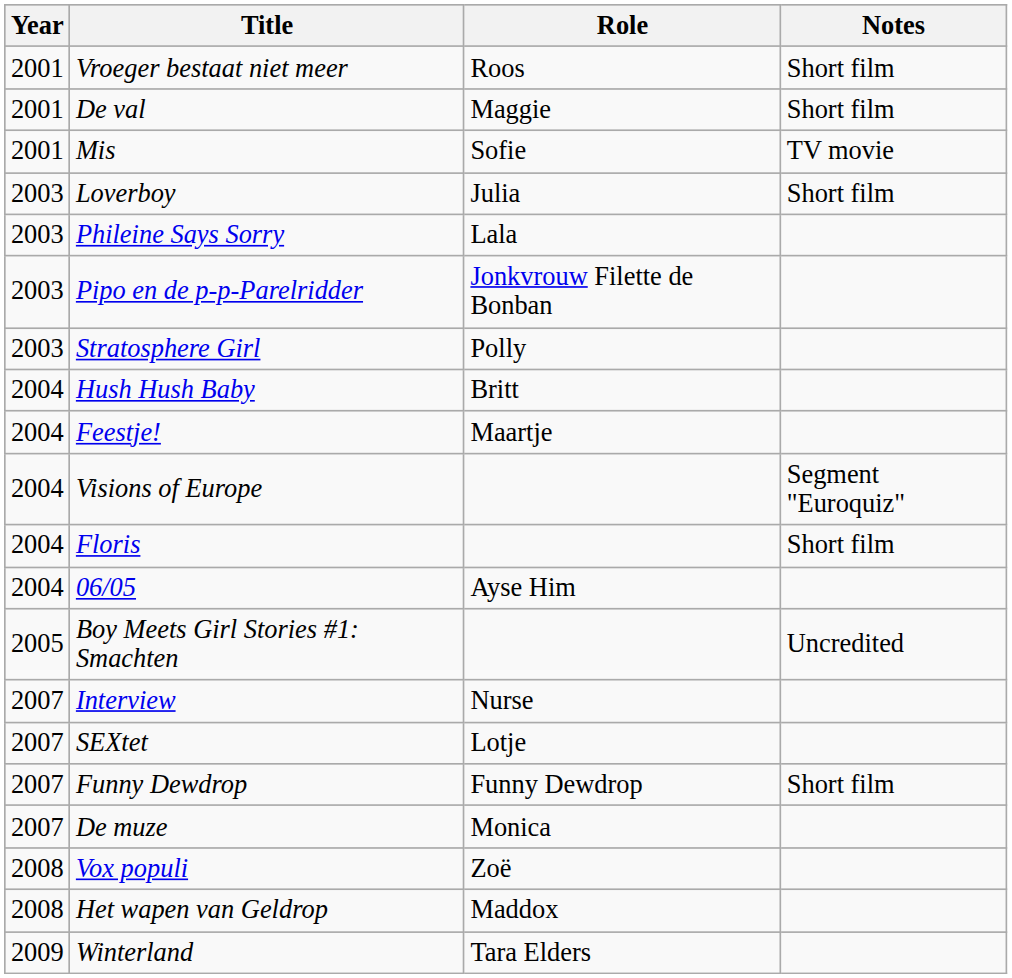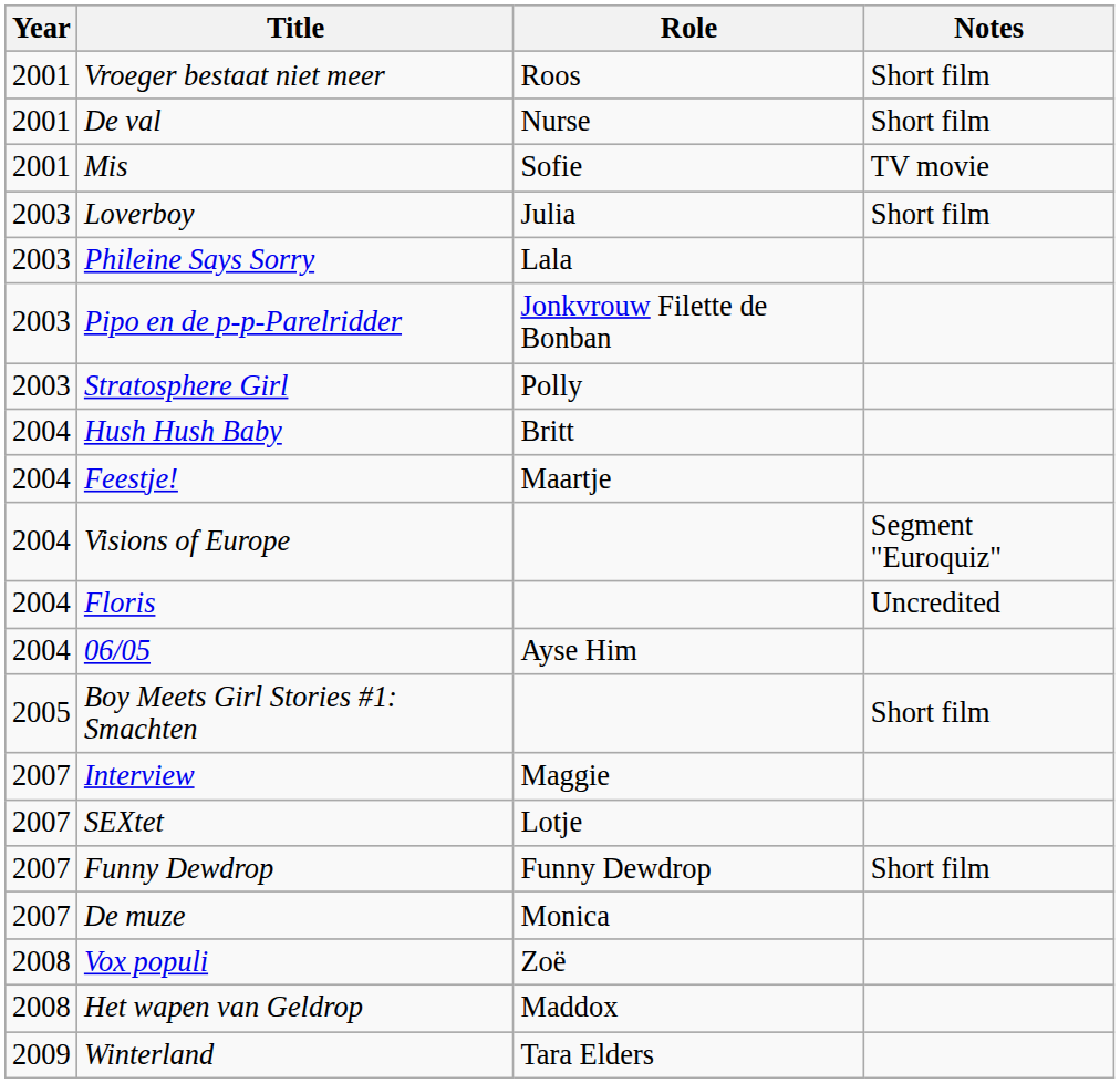 <table class="wikitable sortable">
 <tr>
 <th>Year</th>
 <th>Title</th>
 <th>Role</th>
 <th class="unsortable">Notes</th>
 </tr>
 <tr>
 <td>2001</td>
 <td><em>Vroeger bestaat niet meer</em></td>
 <td>Roos</td>
 <td>Short film</td>
 </tr>
 <tr>
 <td>2001</td>
 <td><em>De val</em></td>
-<td>Maggie</td>
+<td>Nurse</td>
 <td>Short film</td>
 </tr>
 <tr>
 <td>2001</td>
 <td><em>Mis</em></td>
 <td>Sofie</td>
 <td>TV movie</td>
 </tr>
 <tr>
 <td>2003</td>
 <td><em>Loverboy</em></td>
 <td>Julia</td>
 <td>Short film</td>
 </tr>
 <tr>
 <td>2003</td>
 <td><em><a href='#'>Phileine Says Sorry</a></em></td>
 <td>Lala</td>
 <td></td>
 </tr>
 <tr>
 <td>2003</td>
 <td><em><a href='#'>Pipo en de p-p-Parelridder</a></em></td>
 <td><a href='#'>Jonkvrouw</a> Filette de Bonban</td>
 <td></td>
 </tr>
 <tr>
 <td>2003</td>
 <td><em><a href='#'>Stratosphere Girl</a></em></td>
 <td>Polly</td>
 <td></td>
 </tr>
 <tr>
 <td>2004</td>
 <td><em><a href='#'>Hush Hush Baby</a></em></td>
 <td>Britt</td>
 </tr>
 <tr>
 <td>2004</td>
 <td><em><a href='#'>Feestje!</a></em></td>
 <td>Maartje</td>
 <td></td>
 </tr>
 <tr>
 <td>2004</td>
 <td><em>Visions of Europe</em></td>
 <td></td>
 <td>Segment "Euroquiz"</td>
 </tr>
 <tr>
 <td>2004</td>
 <td><em><a href='#'>Floris</a></em></td>
 <td></td>
-<td>Short film</td>
+<td>Uncredited</td>
 </tr>
 <tr>
 <td>2004</td>
 <td><em><a href='#'>06/05</a></em></td>
 <td>Ayse Him</td>
 <td></td>
 </tr>
 <tr>
 <td>2005</td>
 <td><em>Boy Meets Girl Stories #1: Smachten</em></td>
 <td></td>
-<td>Uncredited</td>
+<td>Short film</td>
 </tr>
 <tr>
 <td>2007</td>
 <td><em><a href='#'>Interview</a></em></td>
-<td>Nurse</td>
+<td>Maggie</td>
 <td></td>
 </tr>
 <tr>
 <td>2007</td>
 <td><em>SEXtet</em></td>
 <td>Lotje</td>
 <td></td>
 </tr>
 <tr>
 <td>2007</td>
 <td><em>Funny Dewdrop</em></td>
 <td>Funny Dewdrop</td>
 <td>Short film</td>
 </tr>
 <tr>
 <td>2007</td>
 <td><em>De muze</em></td>
 <td>Monica</td>
 <td></td>
 </tr>
 <tr>
 <td>2008</td>
 <td><em><a href='#'>Vox populi</a></em></td>
 <td>Zoë</td>
 <td></td>
 </tr>
 <tr>
 <td>2008</td>
 <td><em>Het wapen van Geldrop</em></td>
 <td>Maddox</td>
 <td></td>
 </tr>
 <tr>
 <td>2009</td>
 <td><em>Winterland</em></td>
 <td>Tara Elders</td>
 <td></td>
 </tr>
 </table>
